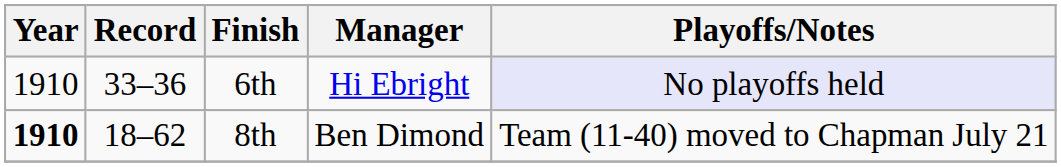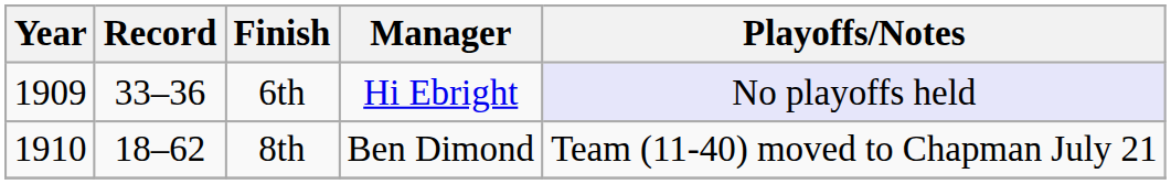 <table class="wikitable" style="text-align:center">
 <tr>
 <th>Year</th>
 <th>Record</th>
 <th>Finish</th>
 <th>Manager</th>
 <th>Playoffs/Notes</th>
 </tr>
 <tr>
-<td>1910</td>
+<td>1909</td>
 <td>33–36</td>
 <td>6th</td>
 <td><a href='#'>Hi Ebright</a></td>
 <td style="background: lavender;">No playoffs held</td>
 </tr>
 <tr>
-<td><strong>1910</strong></td>
+<td>1910</td>
 <td>18–62</td>
 <td>8th</td>
 <td>Ben Dimond</td>
 <td>Team (11-40) moved to Chapman July 21</td>
 </tr>
 <tr>
 </tr>
 </table>
